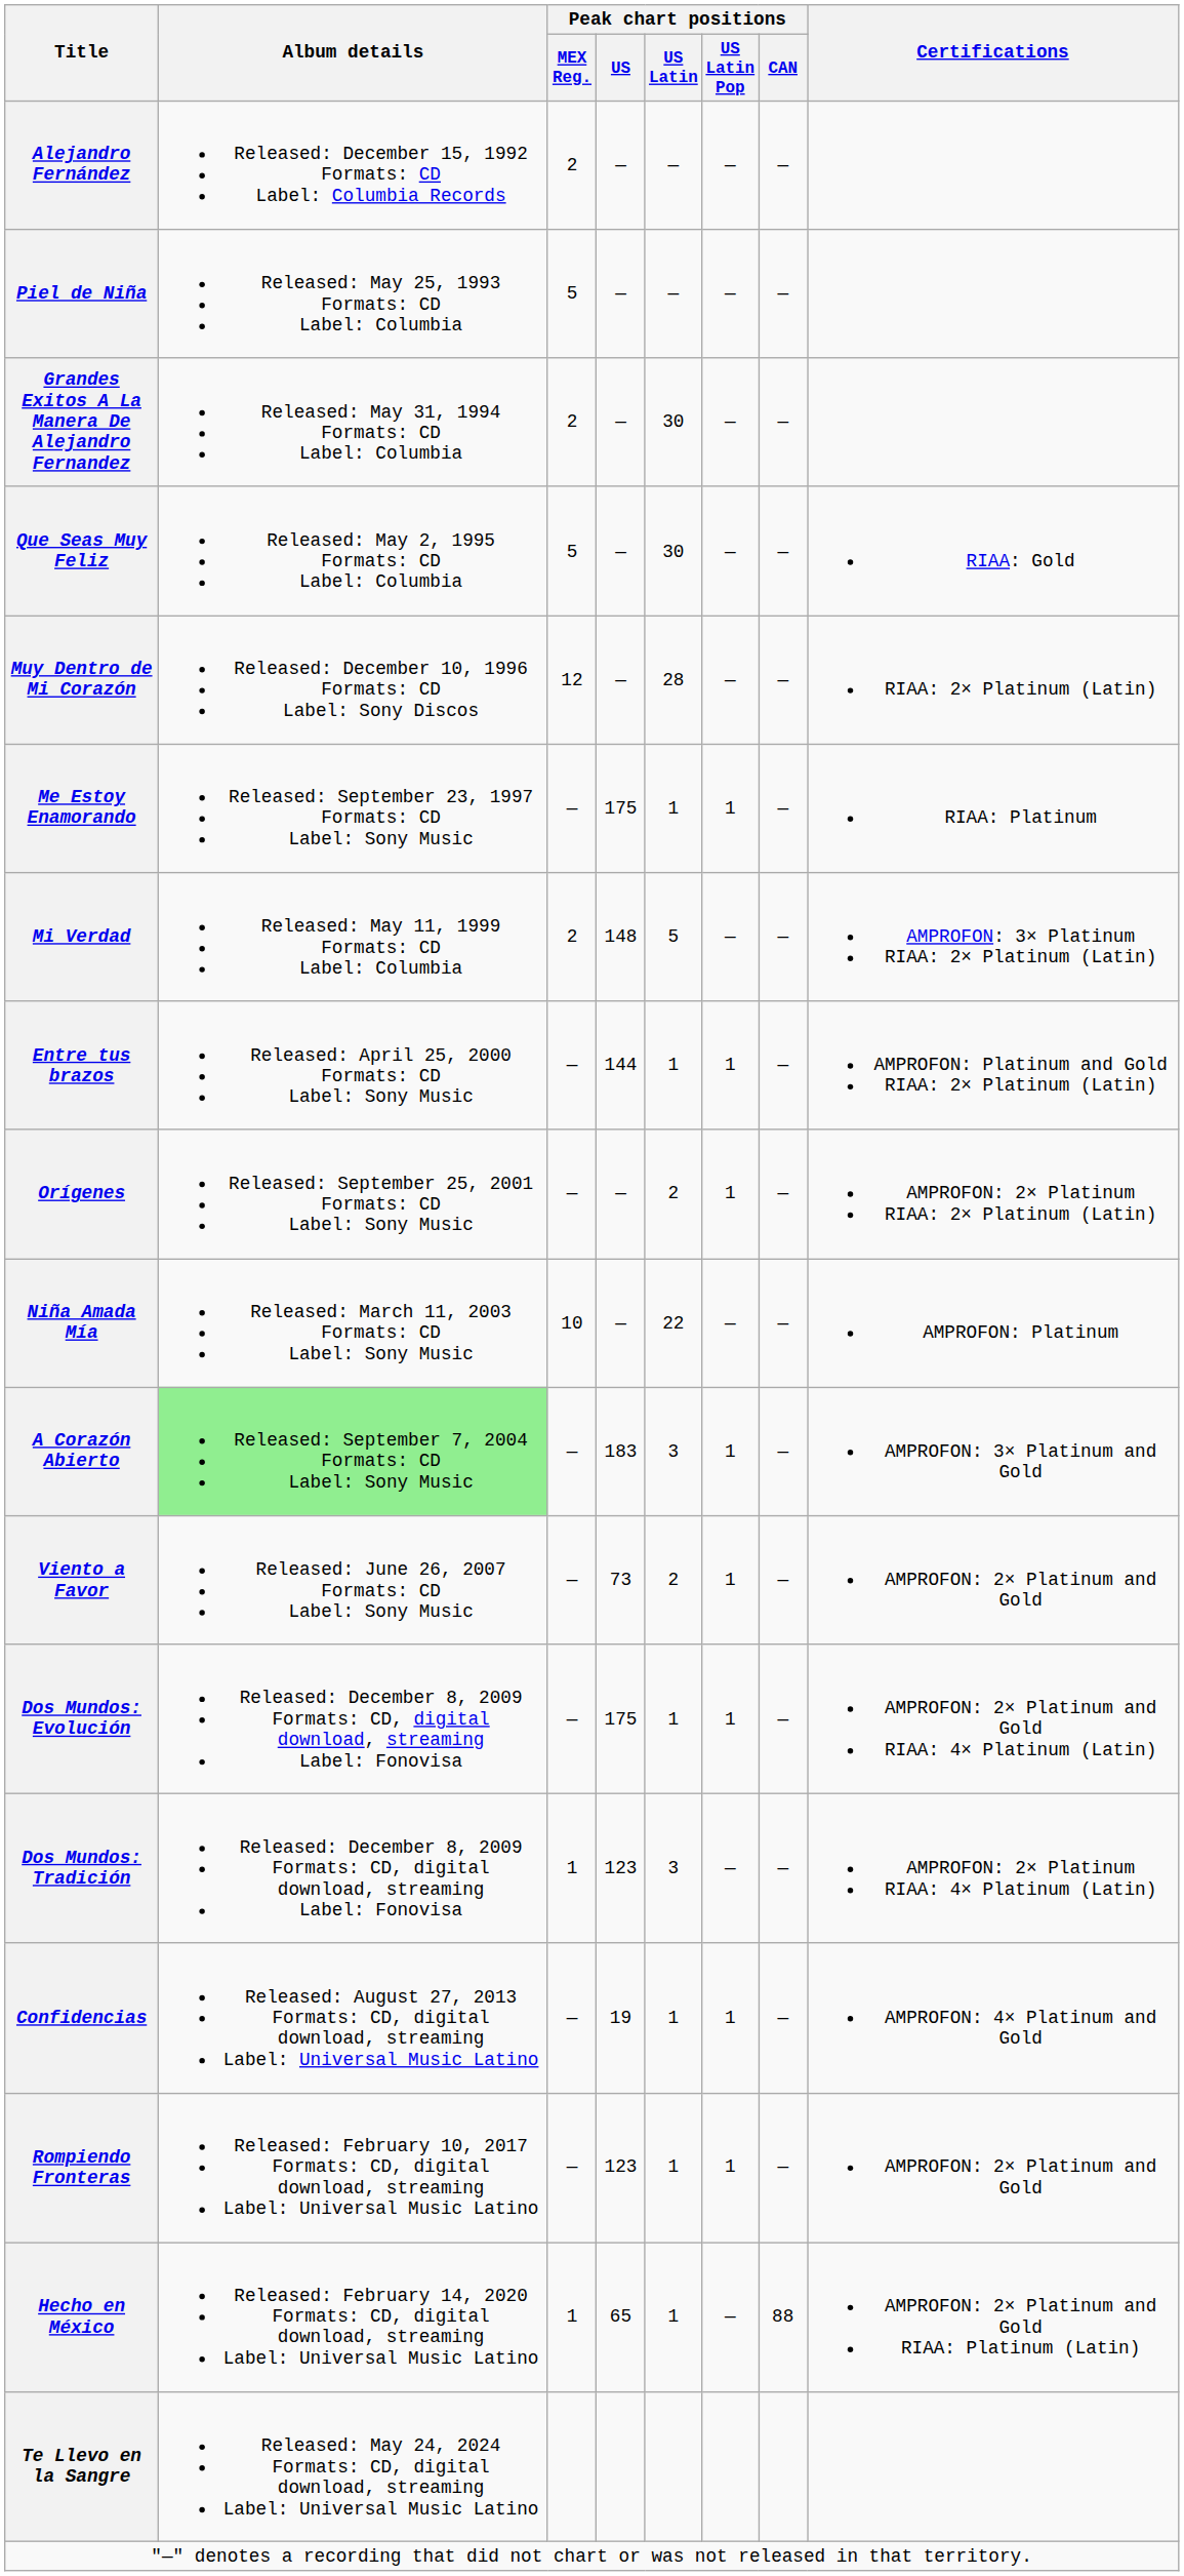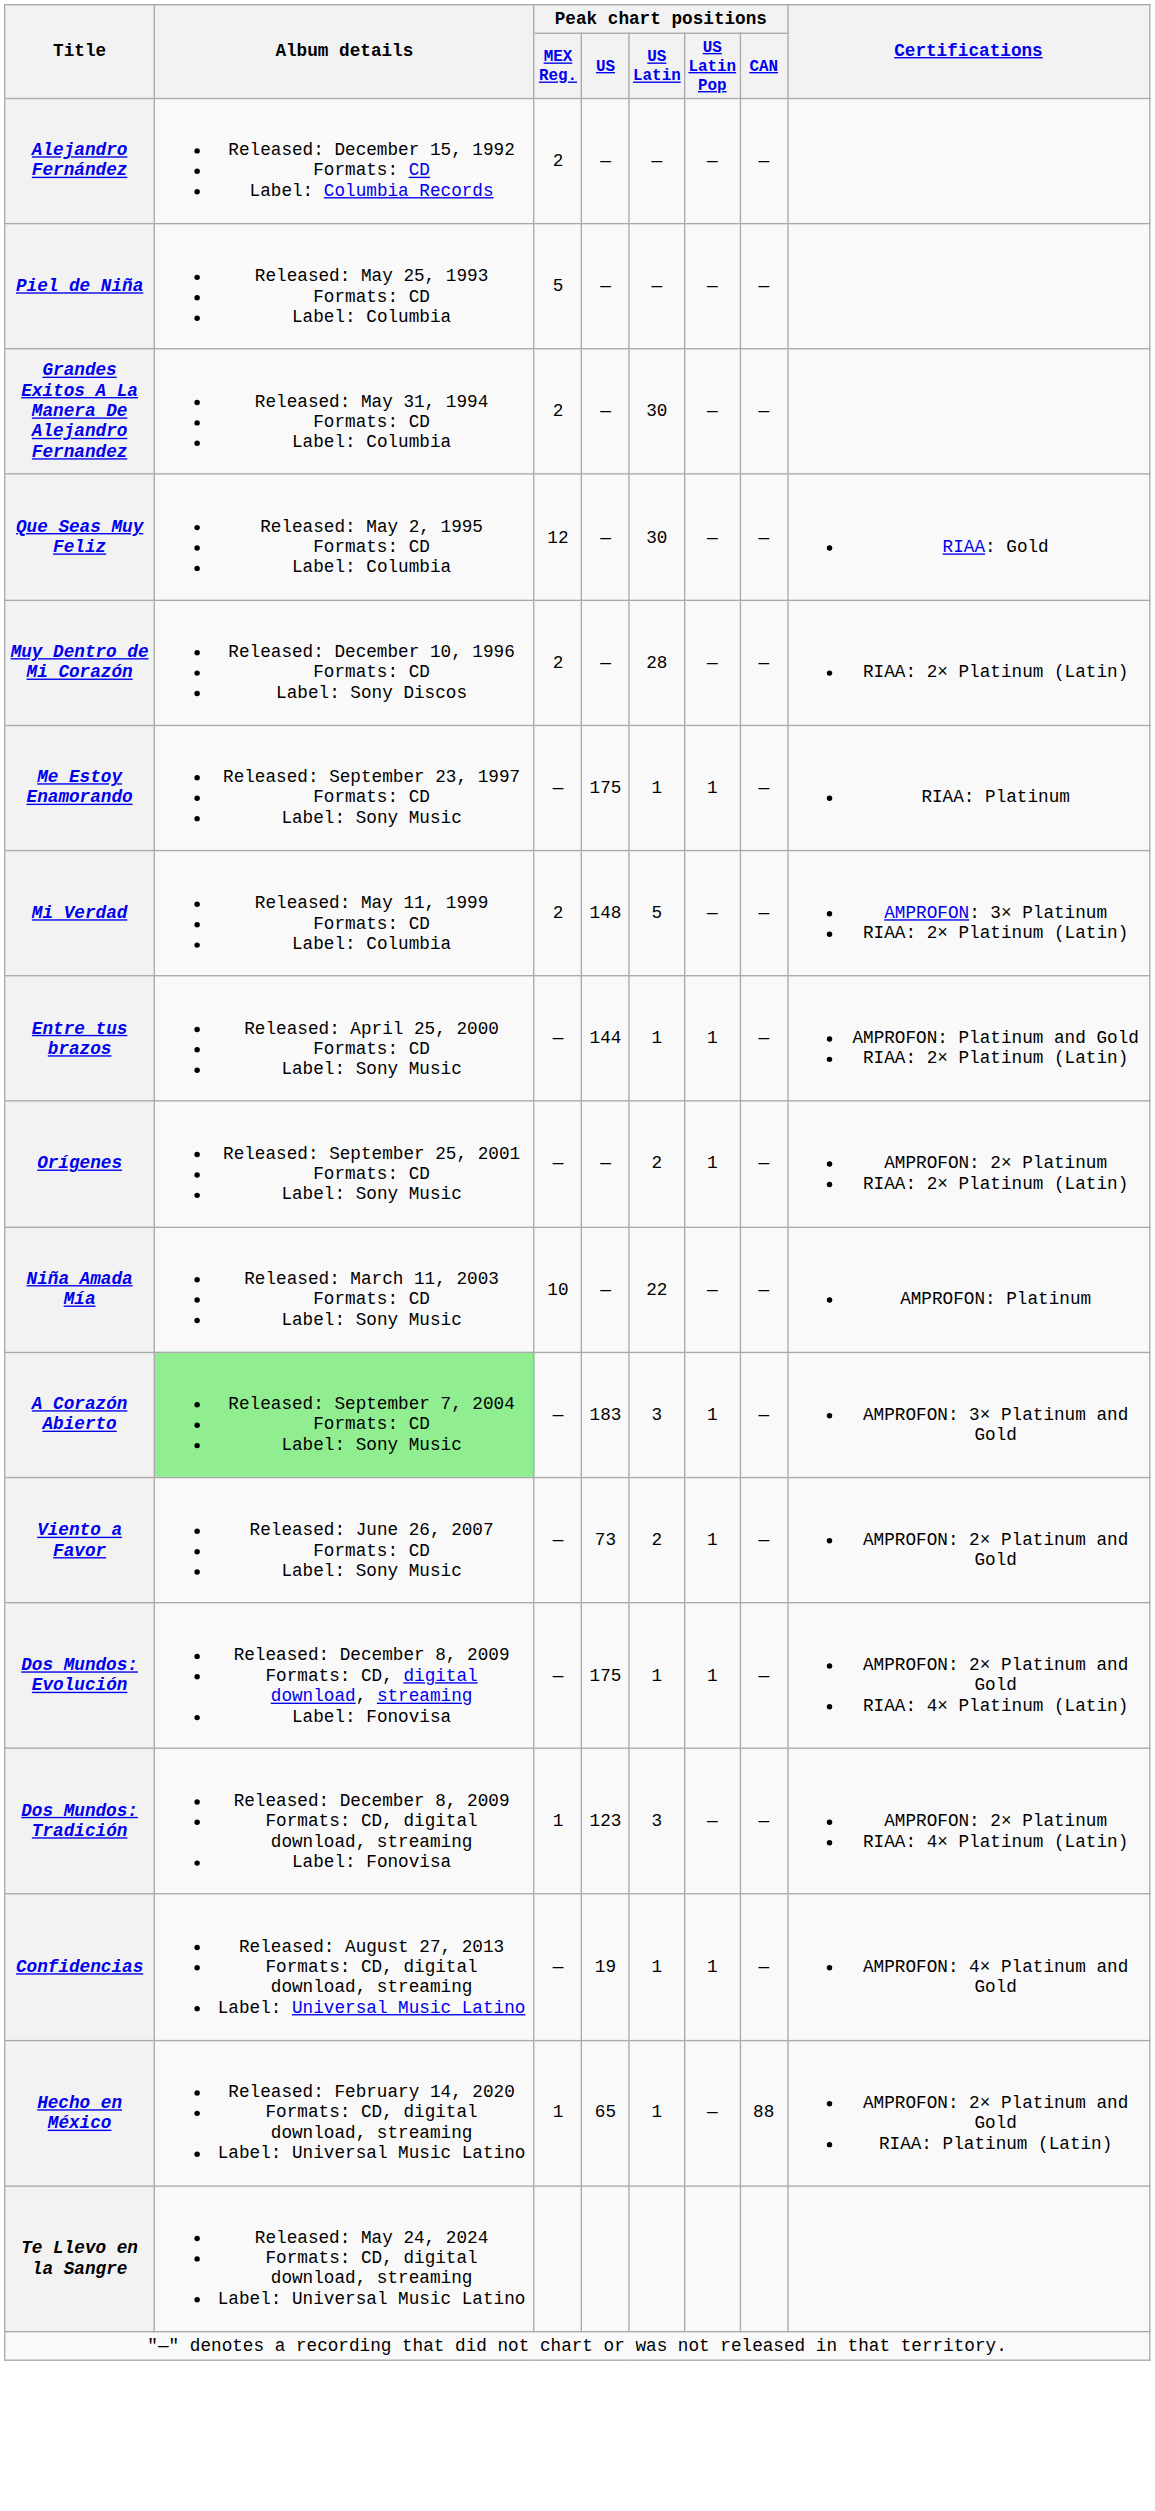 <table class="wikitable plainrowheaders" style="text-align:center;">
 <tr>
 <th scope="col" rowspan="2" style="width:8em;">Title</th>
 <th scope="col" rowspan="2" style="width:21em;">Album details</th>
 <th scope="col" colspan="5"style="width:9em;">Peak chart positions</th>
 <th scope="col" rowspan="2" style="width:20em;"><a href='#'>Certifications</a></th>
 </tr>
 <tr>
 <th scope="col" style="width:2.5em;font-size:90%;"><a href='#'>MEX<br>Reg.</a><br></th>
 <th scope="col" style="width:2.5em;font-size:90%;"><a href='#'>US</a><br></th>
 <th scope="col" style="width:2.5em;font-size:90%;"><a href='#'>US<br>Latin</a><br></th>
 <th scope="col" style="width:2.5em;font-size:90%;"><a href='#'>US<br>Latin<br>Pop</a><br></th>
 <th scope="col" style="width:2.5em;font-size:90%;"><a href='#'>CAN</a><br></th>
 </tr>
 <tr>
 <th scope="row" align="center"><em><a href='#'>Alejandro Fernández</a></em></th>
 <td><br><ul><li>Released: December 15, 1992</li><li>Formats: <a href='#'>CD</a></li><li>Label: <a href='#'>Columbia Records</a></li></ul></td>
 <td>2</td>
 <td>—</td>
 <td>—</td>
 <td>—</td>
 <td>—</td>
 <td></td>
 </tr>
 <tr>
 <th scope="row" align="center"><em><a href='#'>Piel de Niña</a></em></th>
 <td><br><ul><li>Released: May 25, 1993</li><li>Formats: CD</li><li>Label: Columbia</li></ul></td>
 <td>5</td>
 <td>—</td>
 <td>—</td>
 <td>—</td>
 <td>—</td>
 <td></td>
 </tr>
 <tr>
 <th scope="row" align="center"><em><a href='#'>Grandes Exitos A La Manera De Alejandro Fernandez</a></em></th>
 <td><br><ul><li>Released: May 31, 1994</li><li>Formats: CD</li><li>Label: Columbia</li></ul></td>
 <td>2</td>
 <td>—</td>
 <td>30</td>
 <td>—</td>
 <td>—</td>
 <td></td>
 </tr>
 <tr>
 <th scope="row" align="center"><em><a href='#'>Que Seas Muy Feliz</a></em></th>
 <td><br><ul><li>Released: May 2, 1995</li><li>Formats: CD</li><li>Label: Columbia</li></ul></td>
-<td>5</td>
+<td>12</td>
 <td>—</td>
 <td>30</td>
 <td>—</td>
 <td>—</td>
 <td><br><ul><li><a href='#'>RIAA</a>: Gold</li></ul></td>
 </tr>
 <tr>
 <th scope="row" align="center"><em><a href='#'>Muy Dentro de Mi Corazón</a></em></th>
 <td><br><ul><li>Released: December 10, 1996</li><li>Formats: CD</li><li>Label: Sony Discos</li></ul></td>
-<td>12</td>
+<td>2</td>
 <td>—</td>
 <td>28</td>
 <td>—</td>
 <td>—</td>
 <td><br><ul><li>RIAA: 2× Platinum (Latin)</li></ul></td>
 </tr>
 <tr>
 <th scope="row" align="center"><em><a href='#'>Me Estoy Enamorando</a></em></th>
 <td><br><ul><li>Released: September 23, 1997</li><li>Formats: CD</li><li>Label: Sony Music</li></ul></td>
 <td>—</td>
 <td>175</td>
 <td>1</td>
 <td>1</td>
 <td>—</td>
 <td><br><ul><li>RIAA: Platinum</li></ul></td>
 </tr>
 <tr>
 <th scope="row" align="center"><em><a href='#'>Mi Verdad</a></em></th>
 <td><br><ul><li>Released: May 11, 1999</li><li>Formats: CD</li><li>Label: Columbia</li></ul></td>
 <td>2</td>
 <td>148</td>
 <td>5</td>
 <td>—</td>
 <td>—</td>
 <td><br><ul><li><a href='#'>AMPROFON</a>: 3× Platinum</li><li>RIAA: 2× Platinum (Latin)</li></ul></td>
 </tr>
 <tr>
 <th scope="row" align="center"><em><a href='#'>Entre tus brazos</a></em></th>
 <td><br><ul><li>Released: April 25, 2000</li><li>Formats: CD</li><li>Label: Sony Music</li></ul></td>
 <td>—</td>
 <td>144</td>
 <td>1</td>
 <td>1</td>
 <td>—</td>
 <td><br><ul><li>AMPROFON: Platinum and Gold</li><li>RIAA: 2× Platinum (Latin)</li></ul></td>
 </tr>
 <tr>
 <th scope="row" align="center"><em><a href='#'>Orígenes</a></em></th>
 <td><br><ul><li>Released: September 25, 2001</li><li>Formats: CD</li><li>Label: Sony Music</li></ul></td>
 <td>—</td>
 <td>—</td>
 <td>2</td>
 <td>1</td>
 <td>—</td>
 <td><br><ul><li>AMPROFON: 2× Platinum</li><li>RIAA: 2× Platinum (Latin)</li></ul></td>
 </tr>
 <tr>
 <th scope="row" align="center"><em><a href='#'>Niña Amada Mía</a></em></th>
 <td><br><ul><li>Released: March 11, 2003</li><li>Formats: CD</li><li>Label: Sony Music</li></ul></td>
 <td>10</td>
 <td>—</td>
 <td>22</td>
 <td>—</td>
 <td>—</td>
 <td><br><ul><li>AMPROFON: Platinum</li></ul></td>
 </tr>
 <tr>
 <th scope="row" align="center"><em><a href='#'>A Corazón Abierto</a></em></th>
 <td style="background: lightgreen;"><br><ul><li>Released: September 7, 2004</li><li>Formats: CD</li><li>Label: Sony Music</li></ul></td>
 <td>—</td>
 <td>183</td>
 <td>3</td>
 <td>1</td>
 <td>—</td>
 <td><br><ul><li>AMPROFON: 3× Platinum and Gold</li></ul></td>
 </tr>
 <tr>
 <th scope="row" align="center"><em><a href='#'>Viento a Favor</a></em></th>
 <td><br><ul><li>Released: June 26, 2007</li><li>Formats: CD</li><li>Label: Sony Music</li></ul></td>
 <td>—</td>
 <td>73</td>
 <td>2</td>
 <td>1</td>
 <td>—</td>
 <td><br><ul><li>AMPROFON: 2× Platinum and Gold</li></ul></td>
 </tr>
 <tr>
 <th scope="row" align="center"><em><a href='#'>Dos Mundos: Evolución</a></em></th>
 <td><br><ul><li>Released: December 8, 2009</li><li>Formats: CD, <a href='#'>digital download</a>, <a href='#'>streaming</a></li><li>Label: Fonovisa</li></ul></td>
 <td>—</td>
 <td>175</td>
 <td>1</td>
 <td>1</td>
 <td>—</td>
 <td><br><ul><li>AMPROFON: 2× Platinum and Gold</li><li>RIAA: 4× Platinum (Latin)</li></ul></td>
 </tr>
 <tr>
 <th scope="row" align="center"><em><a href='#'>Dos Mundos: Tradición</a></em></th>
 <td><br><ul><li>Released: December 8, 2009</li><li>Formats: CD, digital download, streaming</li><li>Label: Fonovisa</li></ul></td>
 <td>1</td>
 <td>123</td>
 <td>3</td>
 <td>—</td>
 <td>—</td>
 <td><br><ul><li>AMPROFON: 2× Platinum</li><li>RIAA: 4× Platinum (Latin)</li></ul></td>
 </tr>
 <tr>
 <th scope="row" align="center"><em><a href='#'>Confidencias</a></em></th>
 <td><br><ul><li>Released: August 27, 2013</li><li>Formats: CD, digital download, streaming</li><li>Label: <a href='#'>Universal Music Latino</a></li></ul></td>
 <td>—</td>
 <td>19</td>
 <td>1</td>
 <td>1</td>
 <td>—</td>
 <td><br><ul><li>AMPROFON: 4× Platinum and Gold</li></ul></td>
 </tr>
 <tr>
-<th scope="row" align="center"><em><a href='#'>Rompiendo Fronteras</a></em></th>
-<td><br><ul><li>Released: February 10, 2017</li><li>Formats: CD, digital download, streaming</li><li>Label: Universal Music Latino</li></ul></td>
-<td>—</td>
-<td>123</td>
-<td>1</td>
-<td>1</td>
-<td>—</td>
-<td><br><ul><li>AMPROFON: 2× Platinum and Gold</li></ul></td>
-</tr>
-<tr>
 <th scope="row" align="center"><em><a href='#'>Hecho en México</a></em></th>
 <td><br><ul><li>Released: February 14, 2020</li><li>Formats: CD, digital download, streaming</li><li>Label: Universal Music Latino</li></ul></td>
 <td>1</td>
 <td>65</td>
 <td>1</td>
 <td>—</td>
 <td>88</td>
 <td><br><ul><li>AMPROFON: 2× Platinum and Gold</li><li>RIAA: Platinum (Latin)</li></ul></td>
 </tr>
 <tr>
 <th scope="row" align="center"><em>Te Llevo en la Sangre</em></th>
 <td><br><ul><li>Released: May 24, 2024</li><li>Formats: CD, digital download, streaming</li><li>Label: Universal Music Latino</li></ul></td>
 <td></td>
 <td></td>
 <td></td>
 <td></td>
 <td></td>
 <td></td>
 </tr>
 <tr>
 <td colspan="8">"—" denotes a recording that did not chart or was not released in that territory.</td>
 </tr>
 </table>
